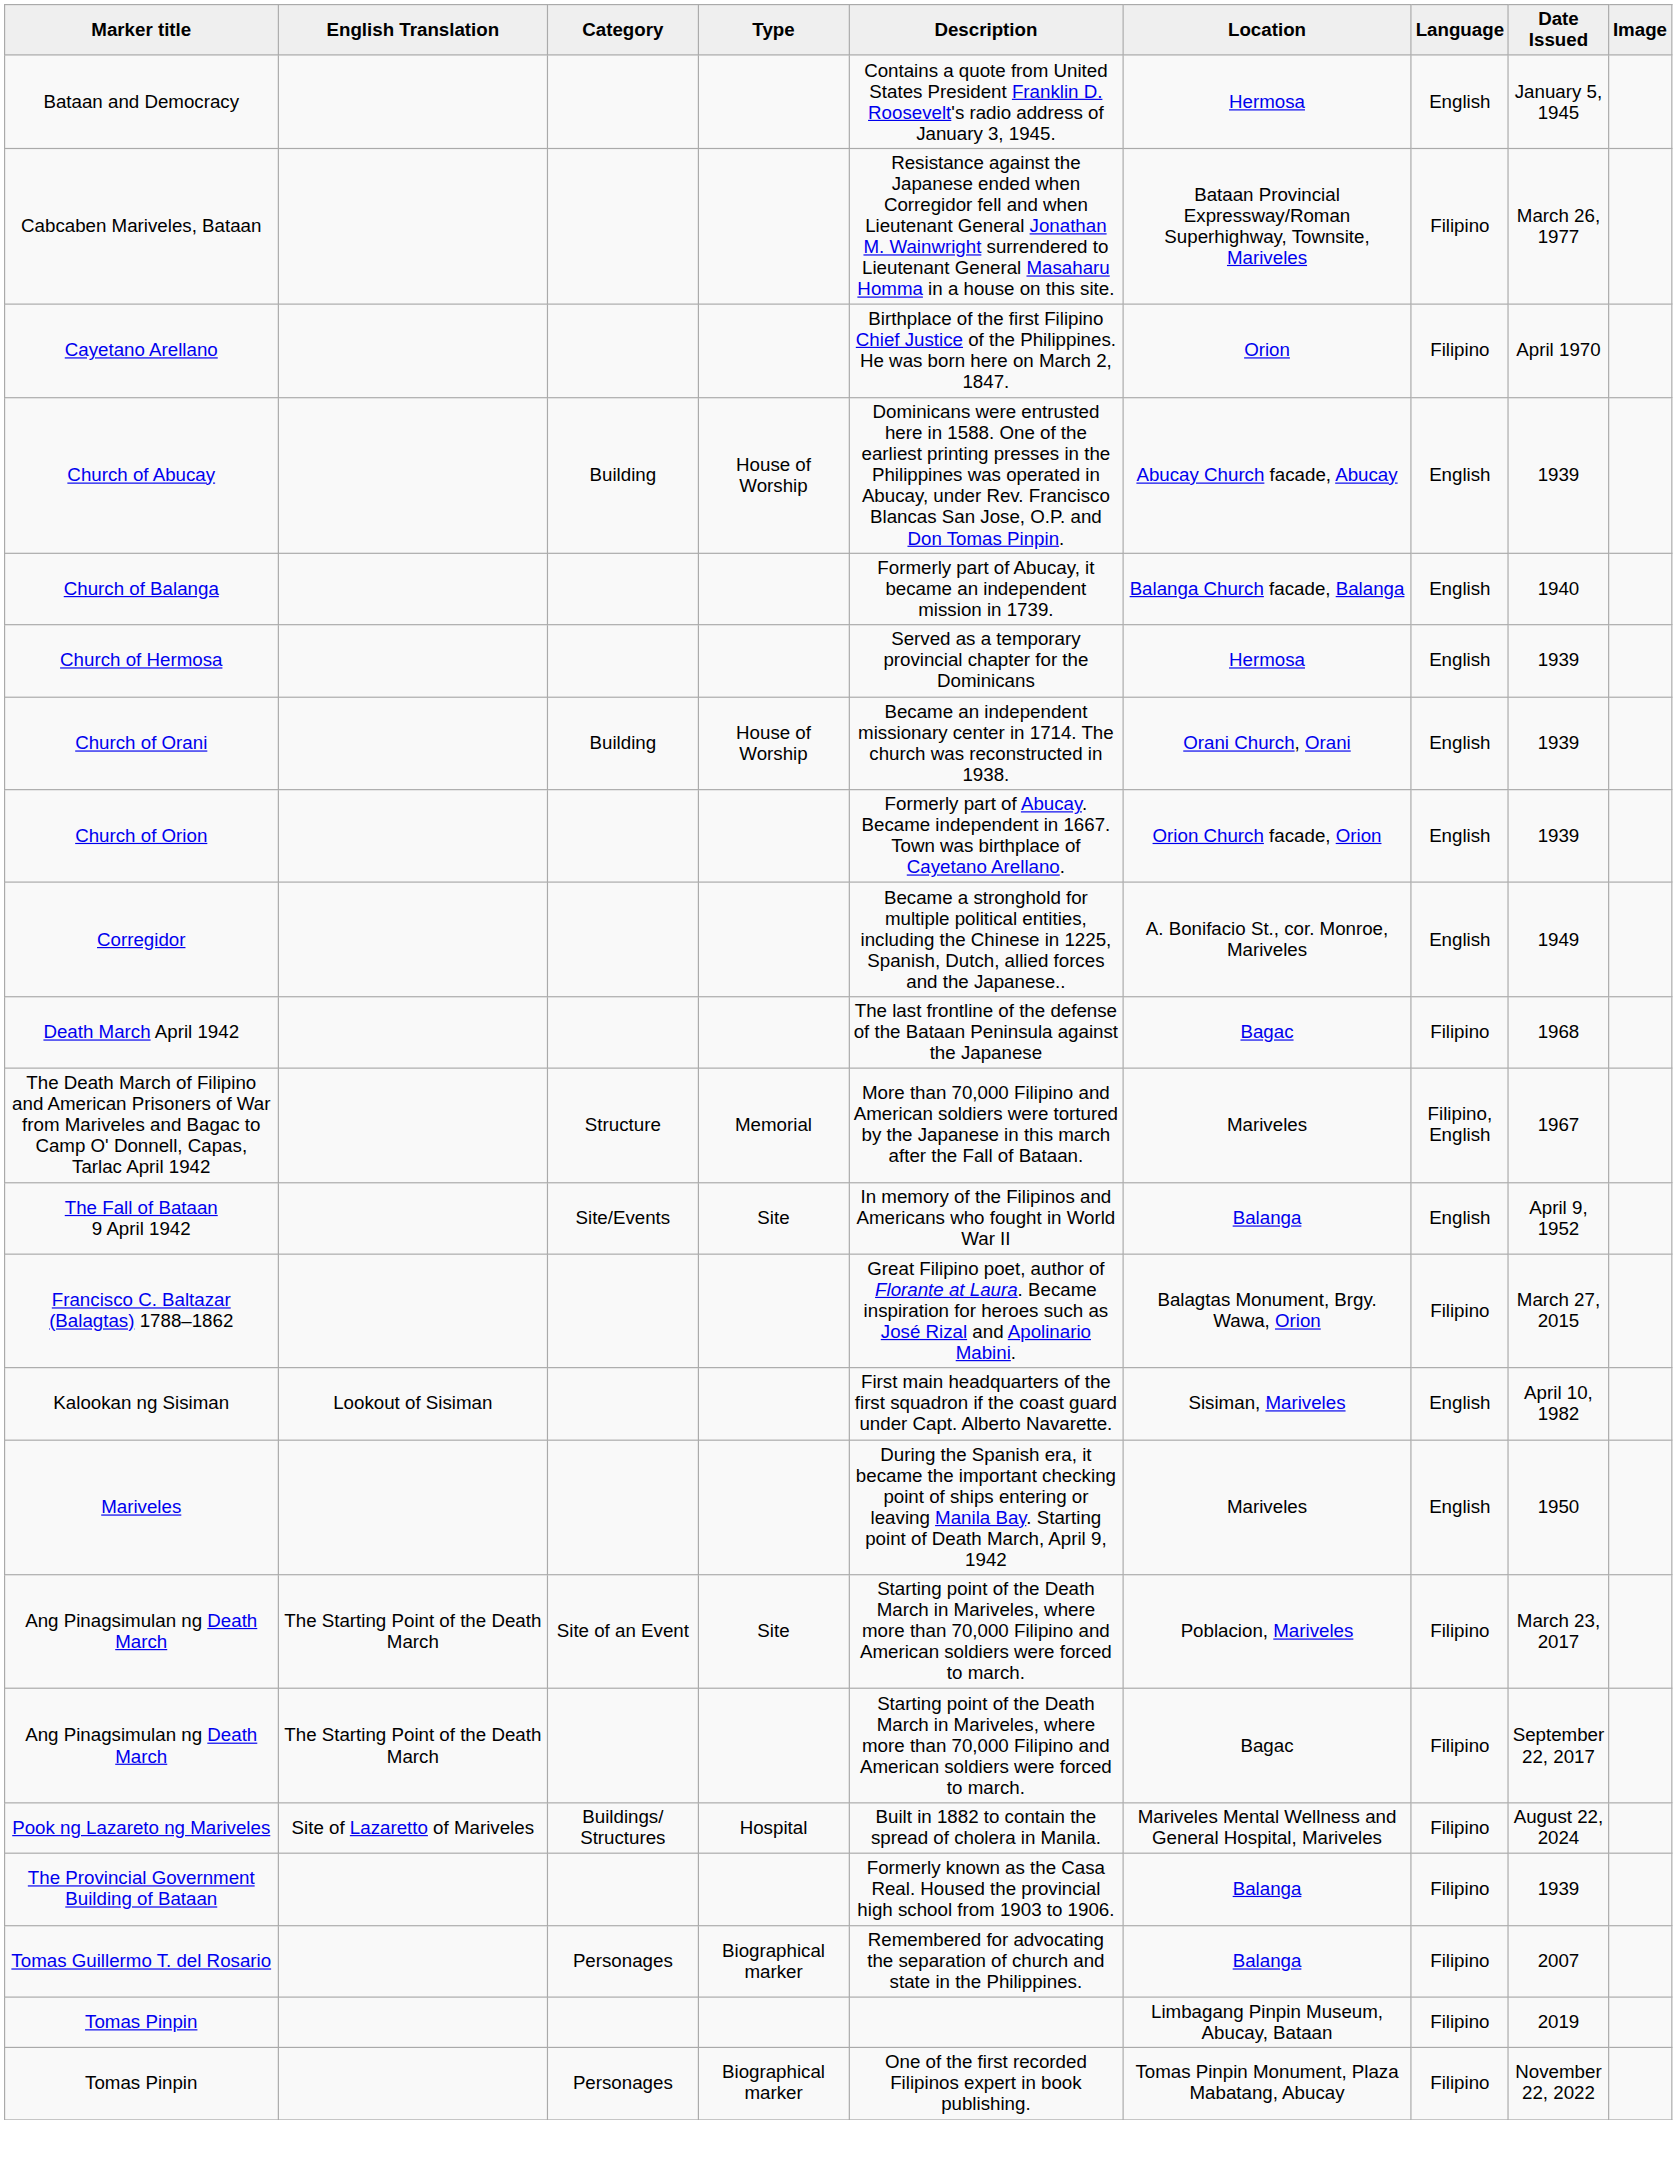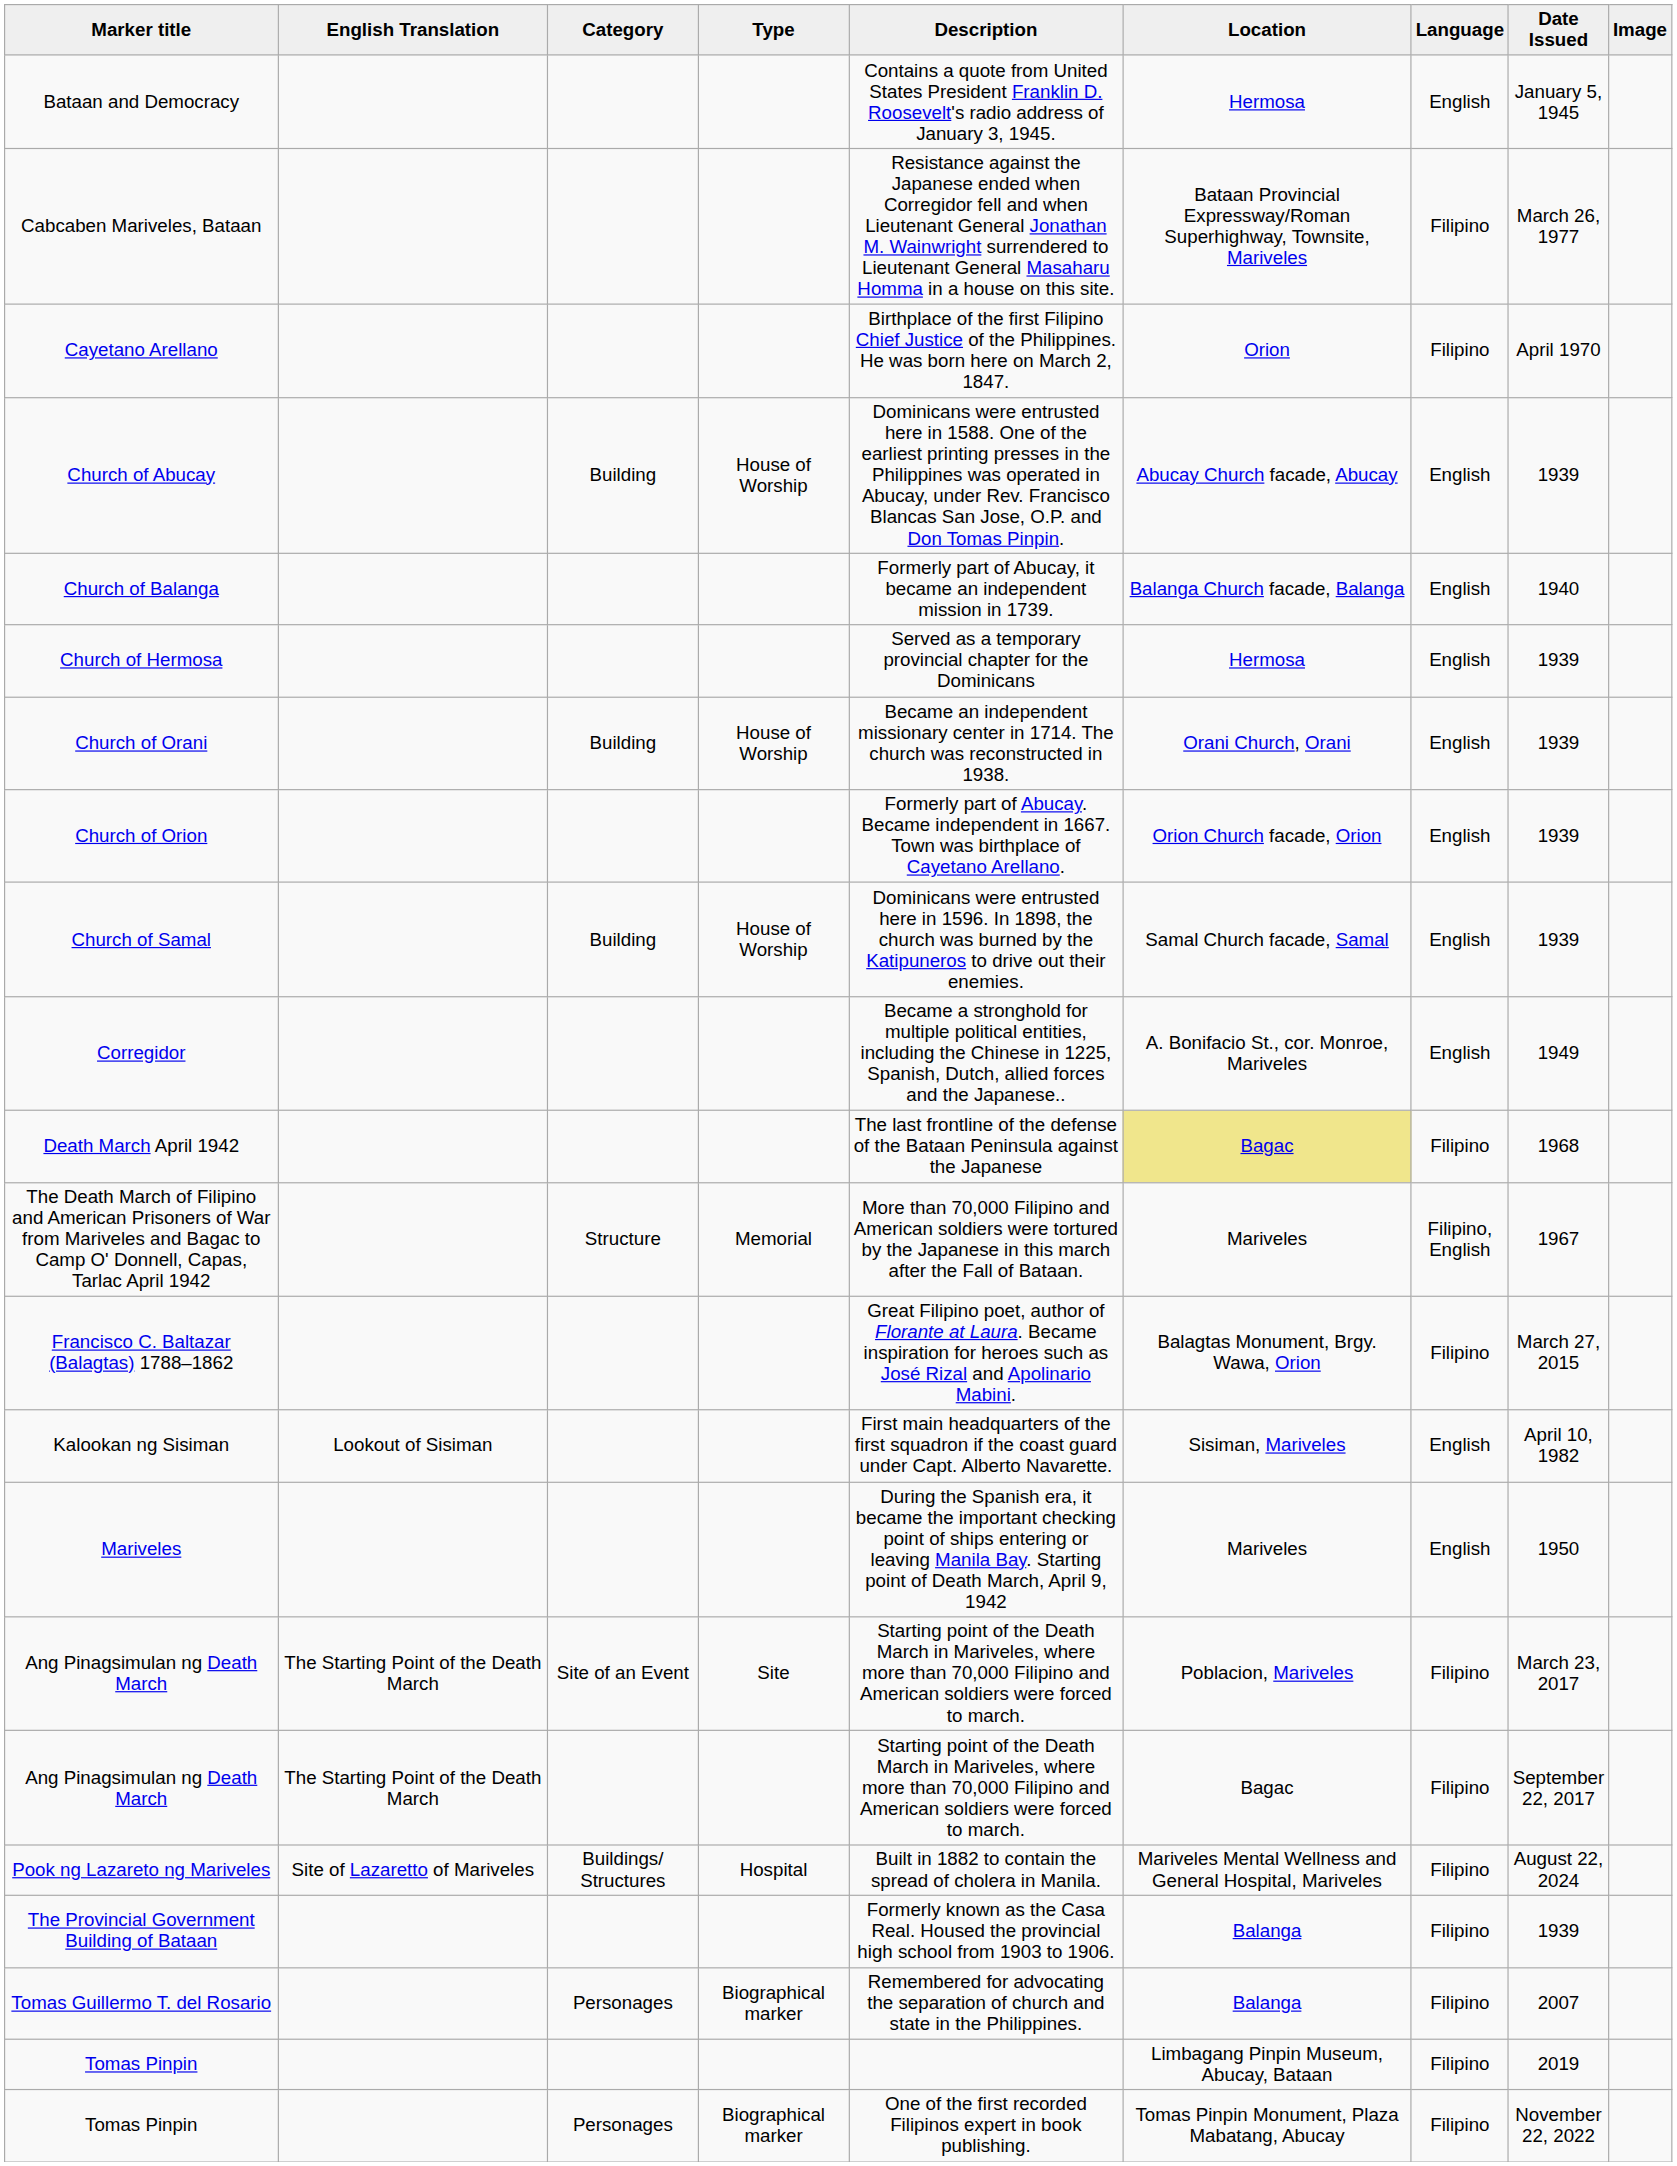 <table class="wikitable" style="width:90%; text-align:center;">
 <tr>
 <th style="width:20%; background:#efefef;">Marker title</th>
 <th style="width:20%; background:#efefef;">English Translation</th>
 <th style="width:10%; background:#efefef;">Category</th>
 <th style="width:10%; background:#efefef;">Type</th>
 <th style="width:20%; background:#efefef;">Description</th>
 <th style="width:20%; background:#efefef;">Location</th>
 <th style="width:10%; background:#efefef;">Language</th>
 <th style="width:10%; background:#efefef;">Date Issued</th>
 <th style="width:10%; background:#efefef;">Image</th>
 </tr>
 <tr>
 <td>Bataan and Democracy</td>
 <td></td>
 <td></td>
 <td></td>
 <td>Contains a quote from United States President <a href='#'>Franklin D. Roosevelt</a>'s radio address of January 3, 1945.</td>
 <td><a href='#'>Hermosa</a></td>
 <td>English</td>
 <td>January 5, 1945</td>
 <td></td>
 </tr>
 <tr>
 <td>Cabcaben Mariveles, Bataan</td>
 <td></td>
 <td></td>
 <td></td>
 <td>Resistance against the Japanese ended when Corregidor fell and when Lieutenant General <a href='#'>Jonathan M. Wainwright</a> surrendered to Lieutenant General <a href='#'>Masaharu Homma</a> in a house on this site.</td>
 <td>Bataan Provincial Expressway/Roman Superhighway, Townsite, <a href='#'>Mariveles</a></td>
 <td>Filipino</td>
 <td>March 26, 1977</td>
 <td></td>
 </tr>
 <tr>
 <td><a href='#'>Cayetano Arellano</a></td>
 <td></td>
 <td></td>
 <td></td>
 <td>Birthplace of the first Filipino <a href='#'>Chief Justice</a> of the Philippines. He was born here on March 2, 1847.</td>
 <td><a href='#'>Orion</a></td>
 <td>Filipino</td>
 <td>April 1970</td>
 <td></td>
 </tr>
 <tr>
 <td><a href='#'>Church of Abucay</a></td>
 <td></td>
 <td>Building</td>
 <td>House of Worship</td>
 <td>Dominicans were entrusted here in 1588. One of the earliest printing presses in the Philippines was operated in Abucay, under Rev. Francisco Blancas San Jose, O.P. and <a href='#'>Don Tomas Pinpin</a>.</td>
 <td><a href='#'>Abucay Church</a> facade, <a href='#'>Abucay</a></td>
 <td>English</td>
 <td>1939</td>
 <td></td>
 </tr>
 <tr>
 <td><a href='#'>Church of Balanga</a></td>
 <td></td>
 <td></td>
 <td></td>
 <td>Formerly part of Abucay, it became an independent mission in 1739.</td>
 <td><a href='#'>Balanga Church</a> facade, <a href='#'>Balanga</a></td>
 <td>English</td>
 <td>1940</td>
 <td></td>
 </tr>
 <tr>
 <td><a href='#'>Church of Hermosa</a></td>
 <td></td>
 <td></td>
 <td></td>
 <td>Served as a temporary provincial chapter for the Dominicans</td>
 <td><a href='#'>Hermosa</a></td>
 <td>English</td>
 <td>1939</td>
 <td></td>
 </tr>
 <tr>
 <td><a href='#'>Church of Orani</a></td>
 <td></td>
 <td>Building</td>
 <td>House of Worship</td>
 <td>Became an independent missionary center in 1714. The church was reconstructed in 1938.</td>
 <td><a href='#'>Orani Church</a>, <a href='#'>Orani</a></td>
 <td>English</td>
 <td>1939</td>
 <td></td>
 </tr>
 <tr>
 <td><a href='#'>Church of Orion</a></td>
 <td></td>
 <td></td>
 <td></td>
 <td>Formerly part of <a href='#'>Abucay</a>. Became independent in 1667. Town was birthplace of <a href='#'>Cayetano Arellano</a>.</td>
 <td><a href='#'>Orion Church</a> facade, <a href='#'>Orion</a></td>
 <td>English</td>
 <td>1939</td>
 <td></td>
 </tr>
 <tr>
+<td><a href='#'>Church of Samal</a></td>
+<td></td>
+<td>Building</td>
+<td>House of Worship</td>
+<td>Dominicans were entrusted here in 1596. In 1898, the church was burned by the <a href='#'>Katipuneros</a> to drive out their enemies.</td>
+<td>Samal Church facade, <a href='#'>Samal</a></td>
+<td>English</td>
+<td>1939</td>
+<td></td>
+</tr>
+<tr>
 <td><a href='#'>Corregidor</a></td>
 <td></td>
 <td></td>
 <td></td>
 <td>Became a stronghold for multiple political entities, including the Chinese in 1225, Spanish, Dutch, allied forces and the Japanese..</td>
 <td>A. Bonifacio St., cor. Monroe, Mariveles</td>
 <td>English</td>
 <td>1949</td>
 <td></td>
 </tr>
 <tr>
 <td><a href='#'>Death March</a> April 1942</td>
 <td></td>
 <td></td>
 <td></td>
 <td>The last frontline of the defense of the Bataan Peninsula against the Japanese</td>
-<td><a href='#'>Bagac</a></td>
+<td style="background: khaki;"><a href='#'>Bagac</a></td>
 <td>Filipino</td>
 <td>1968</td>
 <td></td>
 </tr>
 <tr>
 <td>The Death March of Filipino and American Prisoners of War from Mariveles and Bagac to Camp O' Donnell, Capas, Tarlac April 1942</td>
 <td></td>
 <td>Structure</td>
 <td>Memorial</td>
 <td>More than 70,000 Filipino and American soldiers were tortured by the Japanese in this march after the Fall of Bataan.</td>
 <td>Mariveles</td>
 <td>Filipino, English</td>
 <td>1967</td>
-<td></td>
-</tr>
-<tr>
-<td><a href='#'>The Fall of Bataan</a><br>9 April 1942</td>
-<td></td>
-<td>Site/Events</td>
-<td>Site</td>
-<td>In memory of the Filipinos and Americans who fought in World War II</td>
-<td><a href='#'>Balanga</a></td>
-<td>English</td>
-<td>April 9, 1952</td>
 <td></td>
 </tr>
 <tr>
 <td><a href='#'>Francisco C. Baltazar (Balagtas)</a> 1788–1862</td>
 <td></td>
 <td></td>
 <td></td>
 <td>Great Filipino poet, author of <em><a href='#'>Florante at Laura</a></em>. Became inspiration for heroes such as <a href='#'>José Rizal</a> and <a href='#'>Apolinario Mabini</a>.</td>
 <td>Balagtas Monument, Brgy. Wawa, <a href='#'>Orion</a></td>
 <td>Filipino</td>
 <td>March 27, 2015</td>
 <td><br></td>
 </tr>
 <tr>
 <td>Kalookan ng Sisiman</td>
 <td>Lookout of Sisiman</td>
 <td></td>
 <td></td>
 <td>First main headquarters of the first squadron if the coast guard under Capt. Alberto Navarette.</td>
 <td>Sisiman, <a href='#'>Mariveles</a></td>
 <td>English</td>
 <td>April 10, 1982</td>
 <td></td>
 </tr>
 <tr>
 <td><a href='#'>Mariveles</a></td>
 <td></td>
 <td></td>
 <td></td>
 <td>During the Spanish era, it became the important checking point of ships entering or leaving <a href='#'>Manila Bay</a>. Starting point of Death March, April 9, 1942</td>
 <td>Mariveles</td>
 <td>English</td>
 <td>1950</td>
 <td></td>
 </tr>
 <tr>
 <td>Ang Pinagsimulan ng <a href='#'>Death March</a></td>
 <td>The Starting Point of the Death March</td>
 <td>Site of an Event</td>
 <td>Site</td>
 <td>Starting point of the Death March in Mariveles, where more than 70,000 Filipino and American soldiers were forced to march.</td>
 <td>Poblacion, <a href='#'>Mariveles</a></td>
 <td>Filipino</td>
 <td>March 23, 2017</td>
 <td></td>
 </tr>
 <tr>
 <td>Ang Pinagsimulan ng <a href='#'>Death March</a></td>
 <td>The Starting Point of the Death March</td>
 <td></td>
 <td></td>
 <td>Starting point of the Death March in Mariveles, where more than 70,000 Filipino and American soldiers were forced to march.</td>
 <td>Bagac</td>
 <td>Filipino</td>
 <td>September 22, 2017</td>
 <td></td>
 </tr>
 <tr>
 <td><a href='#'>Pook ng Lazareto ng Mariveles</a></td>
 <td>Site of <a href='#'>Lazaretto</a> of Mariveles</td>
 <td>Buildings/<br>Structures</td>
 <td>Hospital</td>
 <td>Built in 1882 to contain the spread of cholera in Manila.</td>
 <td>Mariveles Mental Wellness and General Hospital, Mariveles</td>
 <td>Filipino</td>
 <td>August 22, 2024</td>
 <td></td>
 </tr>
 <tr>
 <td><a href='#'>The Provincial Government Building of Bataan</a></td>
 <td></td>
 <td></td>
 <td></td>
 <td>Formerly known as the Casa Real. Housed the provincial high school from 1903 to 1906.</td>
 <td><a href='#'>Balanga</a></td>
 <td>Filipino</td>
 <td>1939</td>
 <td></td>
 </tr>
 <tr>
 <td><a href='#'>Tomas Guillermo T. del Rosario</a></td>
 <td></td>
 <td>Personages</td>
 <td>Biographical marker</td>
 <td>Remembered for advocating the separation of church and state in the Philippines.</td>
 <td><a href='#'>Balanga</a></td>
 <td>Filipino</td>
 <td>2007</td>
 <td></td>
 </tr>
 <tr>
 <td><a href='#'>Tomas Pinpin</a></td>
 <td></td>
 <td></td>
 <td></td>
 <td></td>
 <td>Limbagang Pinpin Museum, Abucay, Bataan</td>
 <td>Filipino</td>
 <td>2019</td>
 <td></td>
 </tr>
 <tr>
 <td>Tomas Pinpin</td>
 <td></td>
 <td>Personages</td>
 <td>Biographical marker</td>
 <td>One of the first recorded Filipinos expert in book publishing.</td>
 <td>Tomas Pinpin Monument, Plaza Mabatang, Abucay</td>
 <td>Filipino</td>
 <td>November 22, 2022</td>
 <td></td>
 </tr>
 </table>
